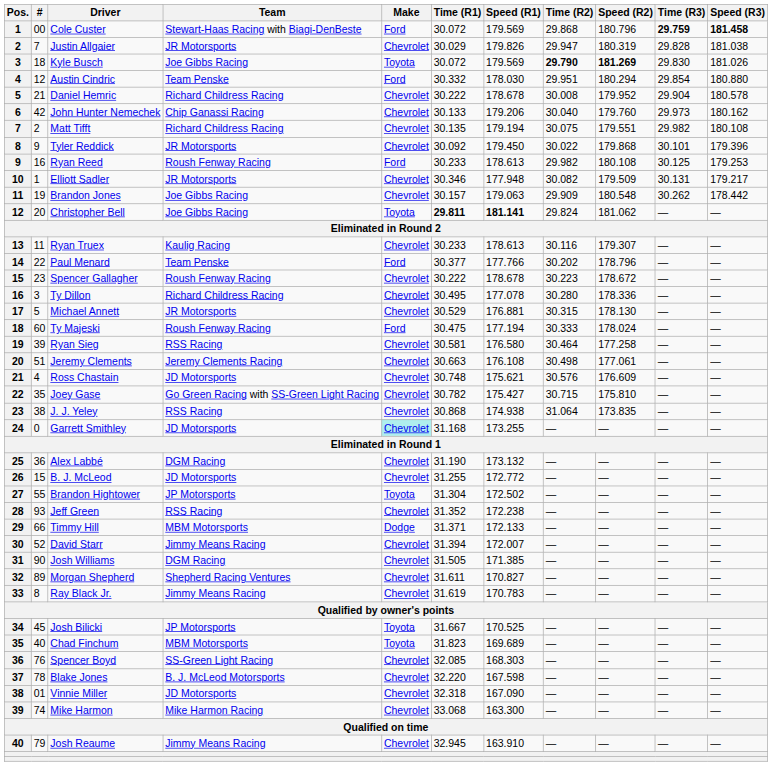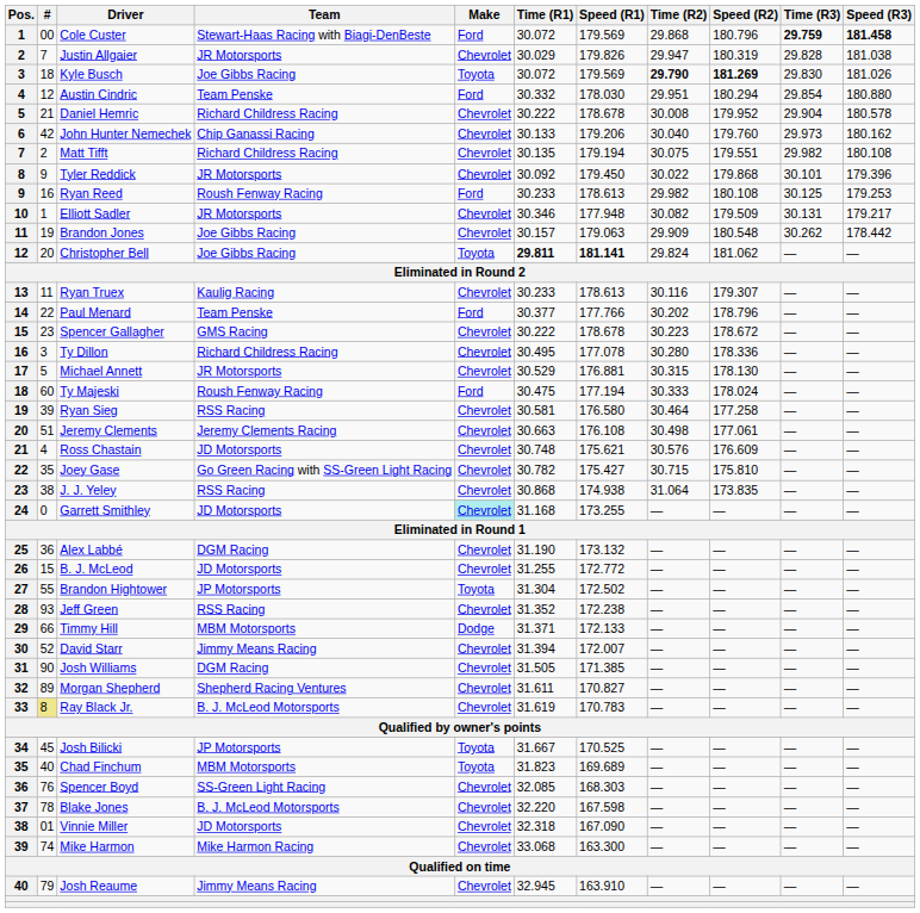 <table class="wikitable" style="font-size:95%">
 <tr>
 <th>Pos.</th>
 <th>#</th>
 <th>Driver</th>
 <th>Team</th>
 <th>Make</th>
 <th>Time (R1)</th>
 <th>Speed (R1)</th>
 <th>Time (R2)</th>
 <th>Speed (R2)</th>
 <th>Time (R3)</th>
 <th>Speed (R3)</th>
 </tr>
 <tr>
 <th>1</th>
 <td>00</td>
 <td><a href='#'>Cole Custer</a></td>
 <td><a href='#'>Stewart-Haas Racing</a> with <a href='#'>Biagi-DenBeste</a></td>
 <td><a href='#'>Ford</a></td>
 <td>30.072</td>
 <td>179.569</td>
 <td>29.868</td>
 <td>180.796</td>
 <td><strong>29.759</strong></td>
 <td><strong>181.458</strong></td>
 </tr>
 <tr>
 <th>2</th>
 <td>7</td>
 <td><a href='#'>Justin Allgaier</a></td>
 <td><a href='#'>JR Motorsports</a></td>
 <td><a href='#'>Chevrolet</a></td>
 <td>30.029</td>
 <td>179.826</td>
 <td>29.947</td>
 <td>180.319</td>
 <td>29.828</td>
 <td>181.038</td>
 </tr>
 <tr>
 <th>3</th>
 <td>18</td>
 <td><a href='#'>Kyle Busch</a></td>
 <td><a href='#'>Joe Gibbs Racing</a></td>
 <td><a href='#'>Toyota</a></td>
 <td>30.072</td>
 <td>179.569</td>
 <td><strong>29.790</strong></td>
 <td><strong>181.269</strong></td>
 <td>29.830</td>
 <td>181.026</td>
 </tr>
 <tr>
 <th>4</th>
 <td>12</td>
 <td><a href='#'>Austin Cindric</a></td>
 <td><a href='#'>Team Penske</a></td>
 <td><a href='#'>Ford</a></td>
 <td>30.332</td>
 <td>178.030</td>
 <td>29.951</td>
 <td>180.294</td>
 <td>29.854</td>
 <td>180.880</td>
 </tr>
 <tr>
 <th>5</th>
 <td>21</td>
 <td><a href='#'>Daniel Hemric</a></td>
 <td><a href='#'>Richard Childress Racing</a></td>
 <td><a href='#'>Chevrolet</a></td>
 <td>30.222</td>
 <td>178.678</td>
 <td>30.008</td>
 <td>179.952</td>
 <td>29.904</td>
 <td>180.578</td>
 </tr>
 <tr>
 <th>6</th>
 <td>42</td>
 <td><a href='#'>John Hunter Nemechek</a></td>
 <td><a href='#'>Chip Ganassi Racing</a></td>
 <td><a href='#'>Chevrolet</a></td>
 <td>30.133</td>
 <td>179.206</td>
 <td>30.040</td>
 <td>179.760</td>
 <td>29.973</td>
 <td>180.162</td>
 </tr>
 <tr>
 <th>7</th>
 <td>2</td>
 <td><a href='#'>Matt Tifft</a></td>
 <td><a href='#'>Richard Childress Racing</a></td>
 <td><a href='#'>Chevrolet</a></td>
 <td>30.135</td>
 <td>179.194</td>
 <td>30.075</td>
 <td>179.551</td>
 <td>29.982</td>
 <td>180.108</td>
 </tr>
 <tr>
 <th>8</th>
 <td>9</td>
 <td><a href='#'>Tyler Reddick</a></td>
 <td><a href='#'>JR Motorsports</a></td>
 <td><a href='#'>Chevrolet</a></td>
 <td>30.092</td>
 <td>179.450</td>
 <td>30.022</td>
 <td>179.868</td>
 <td>30.101</td>
 <td>179.396</td>
 </tr>
 <tr>
 <th>9</th>
 <td>16</td>
 <td><a href='#'>Ryan Reed</a></td>
 <td><a href='#'>Roush Fenway Racing</a></td>
 <td><a href='#'>Ford</a></td>
 <td>30.233</td>
 <td>178.613</td>
 <td>29.982</td>
 <td>180.108</td>
 <td>30.125</td>
 <td>179.253</td>
 </tr>
 <tr>
 <th>10</th>
 <td>1</td>
 <td><a href='#'>Elliott Sadler</a></td>
 <td><a href='#'>JR Motorsports</a></td>
 <td><a href='#'>Chevrolet</a></td>
 <td>30.346</td>
 <td>177.948</td>
 <td>30.082</td>
 <td>179.509</td>
 <td>30.131</td>
 <td>179.217</td>
 </tr>
 <tr>
 <th>11</th>
 <td>19</td>
 <td><a href='#'>Brandon Jones</a></td>
 <td><a href='#'>Joe Gibbs Racing</a></td>
 <td><a href='#'>Chevrolet</a></td>
 <td>30.157</td>
 <td>179.063</td>
 <td>29.909</td>
 <td>180.548</td>
 <td>30.262</td>
 <td>178.442</td>
 </tr>
 <tr>
 <th>12</th>
 <td>20</td>
 <td><a href='#'>Christopher Bell</a></td>
 <td><a href='#'>Joe Gibbs Racing</a></td>
 <td><a href='#'>Toyota</a></td>
 <td><strong>29.811</strong></td>
 <td><strong>181.141</strong></td>
 <td>29.824</td>
 <td>181.062</td>
 <td>—</td>
 <td>—</td>
 </tr>
 <tr>
 <th colspan="11">Eliminated in Round 2</th>
 </tr>
 <tr>
 <th>13</th>
 <td>11</td>
 <td><a href='#'>Ryan Truex</a></td>
 <td><a href='#'>Kaulig Racing</a></td>
 <td><a href='#'>Chevrolet</a></td>
 <td>30.233</td>
 <td>178.613</td>
 <td>30.116</td>
 <td>179.307</td>
 <td>—</td>
 <td>—</td>
 </tr>
 <tr>
 <th>14</th>
 <td>22</td>
 <td><a href='#'>Paul Menard</a></td>
 <td><a href='#'>Team Penske</a></td>
 <td><a href='#'>Ford</a></td>
 <td>30.377</td>
 <td>177.766</td>
 <td>30.202</td>
 <td>178.796</td>
 <td>—</td>
 <td>—</td>
 </tr>
 <tr>
 <th>15</th>
 <td>23</td>
 <td><a href='#'>Spencer Gallagher</a></td>
-<td><a href='#'>Roush Fenway Racing</a></td>
+<td><a href='#'>GMS Racing</a></td>
 <td><a href='#'>Chevrolet</a></td>
 <td>30.222</td>
 <td>178.678</td>
 <td>30.223</td>
 <td>178.672</td>
 <td>—</td>
 <td>—</td>
 </tr>
 <tr>
 <th>16</th>
 <td>3</td>
 <td><a href='#'>Ty Dillon</a></td>
 <td><a href='#'>Richard Childress Racing</a></td>
 <td><a href='#'>Chevrolet</a></td>
 <td>30.495</td>
 <td>177.078</td>
 <td>30.280</td>
 <td>178.336</td>
 <td>—</td>
 <td>—</td>
 </tr>
 <tr>
 <th>17</th>
 <td>5</td>
 <td><a href='#'>Michael Annett</a></td>
 <td><a href='#'>JR Motorsports</a></td>
 <td><a href='#'>Chevrolet</a></td>
 <td>30.529</td>
 <td>176.881</td>
 <td>30.315</td>
 <td>178.130</td>
 <td>—</td>
 <td>—</td>
 </tr>
 <tr>
 <th>18</th>
 <td>60</td>
 <td><a href='#'>Ty Majeski</a></td>
 <td><a href='#'>Roush Fenway Racing</a></td>
 <td><a href='#'>Ford</a></td>
 <td>30.475</td>
 <td>177.194</td>
 <td>30.333</td>
 <td>178.024</td>
 <td>—</td>
 <td>—</td>
 </tr>
 <tr>
 <th>19</th>
 <td>39</td>
 <td><a href='#'>Ryan Sieg</a></td>
 <td><a href='#'>RSS Racing</a></td>
 <td><a href='#'>Chevrolet</a></td>
 <td>30.581</td>
 <td>176.580</td>
 <td>30.464</td>
 <td>177.258</td>
 <td>—</td>
 <td>—</td>
 </tr>
 <tr>
 <th>20</th>
 <td>51</td>
 <td><a href='#'>Jeremy Clements</a></td>
 <td><a href='#'>Jeremy Clements Racing</a></td>
 <td><a href='#'>Chevrolet</a></td>
 <td>30.663</td>
 <td>176.108</td>
 <td>30.498</td>
 <td>177.061</td>
 <td>—</td>
 <td>—</td>
 </tr>
 <tr>
 <th>21</th>
 <td>4</td>
 <td><a href='#'>Ross Chastain</a></td>
 <td><a href='#'>JD Motorsports</a></td>
 <td><a href='#'>Chevrolet</a></td>
 <td>30.748</td>
 <td>175.621</td>
 <td>30.576</td>
 <td>176.609</td>
 <td>—</td>
 <td>—</td>
 </tr>
 <tr>
 <th>22</th>
 <td>35</td>
 <td><a href='#'>Joey Gase</a></td>
 <td><a href='#'>Go Green Racing</a> with <a href='#'>SS-Green Light Racing</a></td>
 <td><a href='#'>Chevrolet</a></td>
 <td>30.782</td>
 <td>175.427</td>
 <td>30.715</td>
 <td>175.810</td>
 <td>—</td>
 <td>—</td>
 </tr>
 <tr>
 <th>23</th>
 <td>38</td>
 <td><a href='#'>J. J. Yeley</a></td>
 <td><a href='#'>RSS Racing</a></td>
 <td><a href='#'>Chevrolet</a></td>
 <td>30.868</td>
 <td>174.938</td>
 <td>31.064</td>
 <td>173.835</td>
 <td>—</td>
 <td>—</td>
 </tr>
 <tr>
 <th>24</th>
 <td>0</td>
 <td><a href='#'>Garrett Smithley</a></td>
 <td><a href='#'>JD Motorsports</a></td>
 <td style="background: paleturquoise;"><a href='#'>Chevrolet</a></td>
 <td>31.168</td>
 <td>173.255</td>
 <td>—</td>
 <td>—</td>
 <td>—</td>
 <td>—</td>
 </tr>
 <tr>
 <th colspan="11">Eliminated in Round 1</th>
 </tr>
 <tr>
 <th>25</th>
 <td>36</td>
 <td><a href='#'>Alex Labbé</a></td>
 <td><a href='#'>DGM Racing</a></td>
 <td><a href='#'>Chevrolet</a></td>
 <td>31.190</td>
 <td>173.132</td>
 <td>—</td>
 <td>—</td>
 <td>—</td>
 <td>—</td>
 </tr>
 <tr>
 <th>26</th>
 <td>15</td>
 <td><a href='#'>B. J. McLeod</a></td>
 <td><a href='#'>JD Motorsports</a></td>
 <td><a href='#'>Chevrolet</a></td>
 <td>31.255</td>
 <td>172.772</td>
 <td>—</td>
 <td>—</td>
 <td>—</td>
 <td>—</td>
 </tr>
 <tr>
 <th>27</th>
 <td>55</td>
 <td><a href='#'>Brandon Hightower</a></td>
 <td><a href='#'>JP Motorsports</a></td>
 <td><a href='#'>Toyota</a></td>
 <td>31.304</td>
 <td>172.502</td>
 <td>—</td>
 <td>—</td>
 <td>—</td>
 <td>—</td>
 </tr>
 <tr>
 <th>28</th>
 <td>93</td>
 <td><a href='#'>Jeff Green</a></td>
 <td><a href='#'>RSS Racing</a></td>
 <td><a href='#'>Chevrolet</a></td>
 <td>31.352</td>
 <td>172.238</td>
 <td>—</td>
 <td>—</td>
 <td>—</td>
 <td>—</td>
 </tr>
 <tr>
 <th>29</th>
 <td>66</td>
 <td><a href='#'>Timmy Hill</a></td>
 <td><a href='#'>MBM Motorsports</a></td>
 <td><a href='#'>Dodge</a></td>
 <td>31.371</td>
 <td>172.133</td>
 <td>—</td>
 <td>—</td>
 <td>—</td>
 <td>—</td>
 </tr>
 <tr>
 <th>30</th>
 <td>52</td>
 <td><a href='#'>David Starr</a></td>
 <td><a href='#'>Jimmy Means Racing</a></td>
 <td><a href='#'>Chevrolet</a></td>
 <td>31.394</td>
 <td>172.007</td>
 <td>—</td>
 <td>—</td>
 <td>—</td>
 <td>—</td>
 </tr>
 <tr>
 <th>31</th>
 <td>90</td>
 <td><a href='#'>Josh Williams</a></td>
 <td><a href='#'>DGM Racing</a></td>
 <td><a href='#'>Chevrolet</a></td>
 <td>31.505</td>
 <td>171.385</td>
 <td>—</td>
 <td>—</td>
 <td>—</td>
 <td>—</td>
 </tr>
 <tr>
 <th>32</th>
 <td>89</td>
 <td><a href='#'>Morgan Shepherd</a></td>
 <td><a href='#'>Shepherd Racing Ventures</a></td>
 <td><a href='#'>Chevrolet</a></td>
 <td>31.611</td>
 <td>170.827</td>
 <td>—</td>
 <td>—</td>
 <td>—</td>
 <td>—</td>
 </tr>
 <tr>
 <th>33</th>
-<td>8</td>
+<td style="background: khaki;">8</td>
 <td><a href='#'>Ray Black Jr.</a></td>
-<td><a href='#'>Jimmy Means Racing</a></td>
+<td><a href='#'>B. J. McLeod Motorsports</a></td>
 <td><a href='#'>Chevrolet</a></td>
 <td>31.619</td>
 <td>170.783</td>
 <td>—</td>
 <td>—</td>
 <td>—</td>
 <td>—</td>
 </tr>
 <tr>
 <th colspan="11">Qualified by owner's points</th>
 </tr>
 <tr>
 <th>34</th>
 <td>45</td>
 <td><a href='#'>Josh Bilicki</a></td>
 <td><a href='#'>JP Motorsports</a></td>
 <td><a href='#'>Toyota</a></td>
 <td>31.667</td>
 <td>170.525</td>
 <td>—</td>
 <td>—</td>
 <td>—</td>
 <td>—</td>
 </tr>
 <tr>
 <th>35</th>
 <td>40</td>
 <td><a href='#'>Chad Finchum</a></td>
 <td><a href='#'>MBM Motorsports</a></td>
 <td><a href='#'>Toyota</a></td>
 <td>31.823</td>
 <td>169.689</td>
 <td>—</td>
 <td>—</td>
 <td>—</td>
 <td>—</td>
 </tr>
 <tr>
 <th>36</th>
 <td>76</td>
 <td><a href='#'>Spencer Boyd</a></td>
 <td><a href='#'>SS-Green Light Racing</a></td>
 <td><a href='#'>Chevrolet</a></td>
 <td>32.085</td>
 <td>168.303</td>
 <td>—</td>
 <td>—</td>
 <td>—</td>
 <td>—</td>
 </tr>
 <tr>
 <th>37</th>
 <td>78</td>
 <td><a href='#'>Blake Jones</a></td>
 <td><a href='#'>B. J. McLeod Motorsports</a></td>
 <td><a href='#'>Chevrolet</a></td>
 <td>32.220</td>
 <td>167.598</td>
 <td>—</td>
 <td>—</td>
 <td>—</td>
 <td>—</td>
 </tr>
 <tr>
 <th>38</th>
 <td>01</td>
 <td><a href='#'>Vinnie Miller</a></td>
 <td><a href='#'>JD Motorsports</a></td>
 <td><a href='#'>Chevrolet</a></td>
 <td>32.318</td>
 <td>167.090</td>
 <td>—</td>
 <td>—</td>
 <td>—</td>
 <td>—</td>
 </tr>
 <tr>
 <th>39</th>
 <td>74</td>
 <td><a href='#'>Mike Harmon</a></td>
 <td><a href='#'>Mike Harmon Racing</a></td>
 <td><a href='#'>Chevrolet</a></td>
 <td>33.068</td>
 <td>163.300</td>
 <td>—</td>
 <td>—</td>
 <td>—</td>
 <td>—</td>
 </tr>
 <tr>
 <th colspan="11">Qualified on time</th>
 </tr>
 <tr>
 <th>40</th>
 <td>79</td>
 <td><a href='#'>Josh Reaume</a></td>
 <td><a href='#'>Jimmy Means Racing</a></td>
 <td><a href='#'>Chevrolet</a></td>
 <td>32.945</td>
 <td>163.910</td>
 <td>—</td>
 <td>—</td>
 <td>—</td>
 <td>—</td>
 </tr>
 <tr>
 <th colspan="11"></th>
 </tr>
 <tr>
 <th colspan="11"></th>
 </tr>
 </table>
